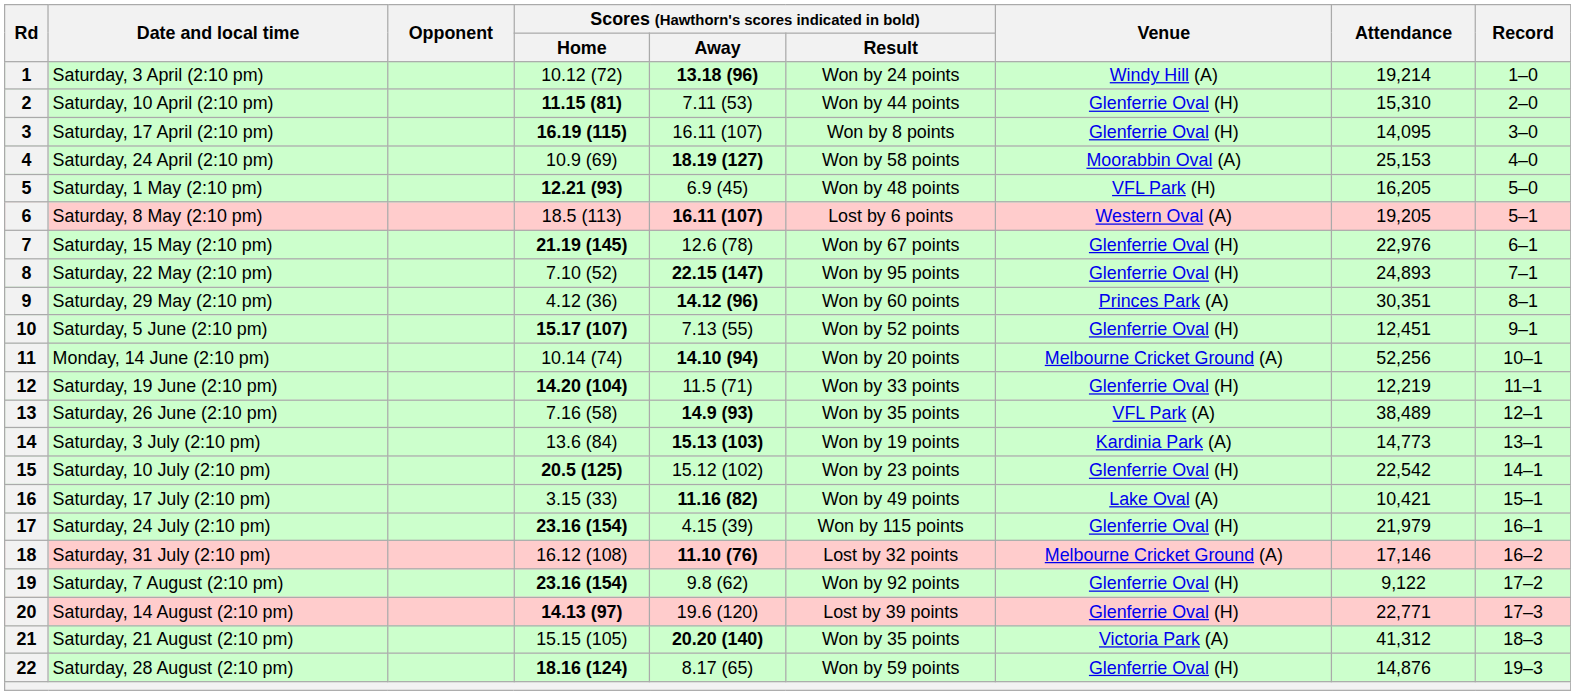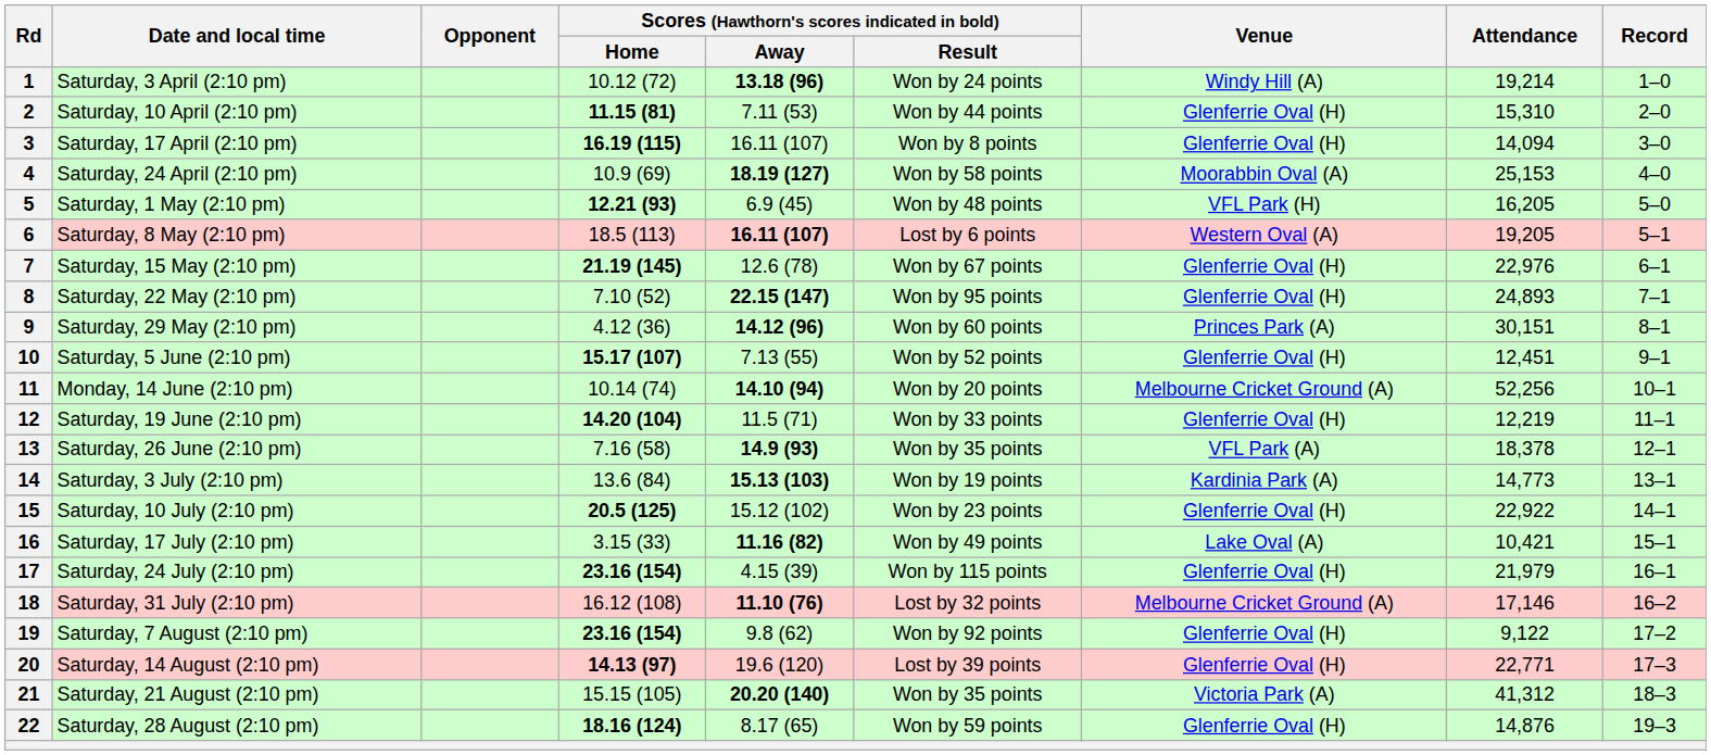 <table class="wikitable" style="font-size:90%; text-align:center; width: 100%; margin-left: auto; margin-right: auto">
 <tr>
 <th rowspan="2">Rd</th>
 <th rowspan="2">Date and local time</th>
 <th rowspan="2">Opponent</th>
 <th colspan="3">Scores <small>(Hawthorn's scores indicated in bold)</small></th>
 <th rowspan="2">Venue</th>
 <th rowspan="2">Attendance</th>
 <th rowspan="2">Record</th>
 </tr>
 <tr>
 <th>Home</th>
 <th>Away</th>
 <th>Result</th>
 </tr>
 <tr style="background:#cfc">
 <th>1</th>
 <td align=left>Saturday, 3 April (2:10 pm)</td>
 <td align=left></td>
 <td>10.12 (72)</td>
 <td><strong>13.18 (96)</strong></td>
 <td>Won by 24 points</td>
 <td><a href='#'>Windy Hill</a> (A)</td>
 <td>19,214</td>
 <td>1–0</td>
 </tr>
 <tr style="background:#cfc">
 <th>2</th>
 <td align=left>Saturday, 10 April (2:10 pm)</td>
 <td align=left></td>
 <td><strong>11.15 (81)</strong></td>
 <td>7.11 (53)</td>
 <td>Won by 44 points</td>
 <td><a href='#'>Glenferrie Oval</a> (H)</td>
 <td>15,310</td>
 <td>2–0</td>
 </tr>
 <tr style="background:#cfc">
 <th>3</th>
 <td align=left>Saturday, 17 April (2:10 pm)</td>
 <td align=left></td>
 <td><strong>16.19 (115)</strong></td>
 <td>16.11 (107)</td>
 <td>Won by 8 points</td>
 <td><a href='#'>Glenferrie Oval</a> (H)</td>
-<td>14,095</td>
+<td>14,094</td>
 <td>3–0</td>
 </tr>
 <tr style="background:#cfc">
 <th>4</th>
 <td align=left>Saturday, 24 April (2:10 pm)</td>
 <td align=left></td>
 <td>10.9 (69)</td>
 <td><strong>18.19 (127)</strong></td>
 <td>Won by 58 points</td>
 <td><a href='#'>Moorabbin Oval</a> (A)</td>
 <td>25,153</td>
 <td>4–0</td>
 </tr>
 <tr style="background:#cfc">
 <th>5</th>
 <td align=left>Saturday, 1 May (2:10 pm)</td>
 <td align=left></td>
 <td><strong>12.21 (93)</strong></td>
 <td>6.9 (45)</td>
 <td>Won by 48 points</td>
 <td><a href='#'>VFL Park</a> (H)</td>
 <td>16,205</td>
 <td>5–0</td>
 </tr>
 <tr style="background:#fcc;">
 <th>6</th>
 <td align=left>Saturday, 8 May (2:10 pm)</td>
 <td align=left></td>
 <td>18.5 (113)</td>
 <td><strong>16.11 (107)</strong></td>
 <td>Lost by 6 points</td>
 <td><a href='#'>Western Oval</a> (A)</td>
 <td>19,205</td>
 <td>5–1</td>
 </tr>
 <tr style="background:#cfc">
 <th>7</th>
 <td align=left>Saturday, 15 May (2:10 pm)</td>
 <td align=left></td>
 <td><strong>21.19 (145)</strong></td>
 <td>12.6 (78)</td>
 <td>Won by 67 points</td>
 <td><a href='#'>Glenferrie Oval</a> (H)</td>
 <td>22,976</td>
 <td>6–1</td>
 </tr>
 <tr style="background:#cfc">
 <th>8</th>
 <td align=left>Saturday, 22 May (2:10 pm)</td>
 <td align=left></td>
 <td>7.10 (52)</td>
 <td><strong>22.15 (147)</strong></td>
 <td>Won by 95 points</td>
 <td><a href='#'>Glenferrie Oval</a> (H)</td>
 <td>24,893</td>
 <td>7–1</td>
 </tr>
 <tr style="background:#cfc">
 <th>9</th>
 <td align=left>Saturday, 29 May (2:10 pm)</td>
 <td align=left></td>
 <td>4.12 (36)</td>
 <td><strong>14.12 (96)</strong></td>
 <td>Won by 60 points</td>
 <td><a href='#'>Princes Park</a> (A)</td>
-<td>30,351</td>
+<td>30,151</td>
 <td>8–1</td>
 </tr>
 <tr style="background:#cfc">
 <th>10</th>
 <td align=left>Saturday, 5 June (2:10 pm)</td>
 <td align=left></td>
 <td><strong>15.17 (107)</strong></td>
 <td>7.13 (55)</td>
 <td>Won by 52 points</td>
 <td><a href='#'>Glenferrie Oval</a> (H)</td>
 <td>12,451</td>
 <td>9–1</td>
 </tr>
 <tr style="background:#cfc">
 <th>11</th>
 <td align=left>Monday, 14 June (2:10 pm)</td>
 <td align=left></td>
 <td>10.14 (74)</td>
 <td><strong>14.10 (94)</strong></td>
 <td>Won by 20 points</td>
 <td><a href='#'>Melbourne Cricket Ground</a> (A)</td>
 <td>52,256</td>
 <td>10–1</td>
 </tr>
 <tr style="background:#cfc">
 <th>12</th>
 <td align=left>Saturday, 19 June (2:10 pm)</td>
 <td align=left></td>
 <td><strong>14.20 (104)</strong></td>
 <td>11.5 (71)</td>
 <td>Won by 33 points</td>
 <td><a href='#'>Glenferrie Oval</a> (H)</td>
 <td>12,219</td>
 <td>11–1</td>
 </tr>
 <tr style="background:#cfc">
 <th>13</th>
 <td align=left>Saturday, 26 June (2:10 pm)</td>
 <td align=left></td>
 <td>7.16 (58)</td>
 <td><strong>14.9 (93)</strong></td>
 <td>Won by 35 points</td>
 <td><a href='#'>VFL Park</a> (A)</td>
-<td>38,489</td>
+<td>18,378</td>
 <td>12–1</td>
 </tr>
 <tr style="background:#cfc">
 <th>14</th>
 <td align=left>Saturday, 3 July (2:10 pm)</td>
 <td align=left></td>
 <td>13.6 (84)</td>
 <td><strong>15.13 (103)</strong></td>
 <td>Won by 19 points</td>
 <td><a href='#'>Kardinia Park</a> (A)</td>
 <td>14,773</td>
 <td>13–1</td>
 </tr>
 <tr style="background:#cfc">
 <th>15</th>
 <td align=left>Saturday, 10 July (2:10 pm)</td>
 <td align=left></td>
 <td><strong>20.5 (125)</strong></td>
 <td>15.12 (102)</td>
 <td>Won by 23 points</td>
 <td><a href='#'>Glenferrie Oval</a> (H)</td>
-<td>22,542</td>
+<td>22,922</td>
 <td>14–1</td>
 </tr>
 <tr style="background:#cfc">
 <th>16</th>
 <td align=left>Saturday, 17 July (2:10 pm)</td>
 <td align=left></td>
 <td>3.15 (33)</td>
 <td><strong>11.16 (82)</strong></td>
 <td>Won by 49 points</td>
 <td><a href='#'>Lake Oval</a> (A)</td>
 <td>10,421</td>
 <td>15–1</td>
 </tr>
 <tr style="background:#cfc">
 <th>17</th>
 <td align=left>Saturday, 24 July (2:10 pm)</td>
 <td align=left></td>
 <td><strong>23.16 (154)</strong></td>
 <td>4.15 (39)</td>
 <td>Won by 115 points</td>
 <td><a href='#'>Glenferrie Oval</a> (H)</td>
 <td>21,979</td>
 <td>16–1</td>
 </tr>
 <tr style="background:#fcc;">
 <th>18</th>
 <td align=left>Saturday, 31 July (2:10 pm)</td>
 <td align=left></td>
 <td>16.12 (108)</td>
 <td><strong>11.10 (76)</strong></td>
 <td>Lost by 32 points</td>
 <td><a href='#'>Melbourne Cricket Ground</a> (A)</td>
 <td>17,146</td>
 <td>16–2</td>
 </tr>
 <tr style="background:#cfc">
 <th>19</th>
 <td align=left>Saturday, 7 August (2:10 pm)</td>
 <td align=left></td>
 <td><strong>23.16 (154)</strong></td>
 <td>9.8 (62)</td>
 <td>Won by 92 points</td>
 <td><a href='#'>Glenferrie Oval</a> (H)</td>
 <td>9,122</td>
 <td>17–2</td>
 </tr>
 <tr style="background:#fcc;">
 <th>20</th>
 <td align=left>Saturday, 14 August (2:10 pm)</td>
 <td align=left></td>
 <td><strong>14.13 (97)</strong></td>
 <td>19.6 (120)</td>
 <td>Lost by 39 points</td>
 <td><a href='#'>Glenferrie Oval</a> (H)</td>
 <td>22,771</td>
 <td>17–3</td>
 </tr>
 <tr style="background:#cfc">
 <th>21</th>
 <td align=left>Saturday, 21 August (2:10 pm)</td>
 <td align=left></td>
 <td>15.15 (105)</td>
 <td><strong>20.20 (140)</strong></td>
 <td>Won by 35 points</td>
 <td><a href='#'>Victoria Park</a> (A)</td>
 <td>41,312</td>
 <td>18–3</td>
 </tr>
 <tr style="background:#cfc">
 <th>22</th>
 <td align=left>Saturday, 28 August (2:10 pm)</td>
 <td align=left></td>
 <td><strong>18.16 (124)</strong></td>
 <td>8.17 (65)</td>
 <td>Won by 59 points</td>
 <td><a href='#'>Glenferrie Oval</a> (H)</td>
 <td>14,876</td>
 <td>19–3</td>
 </tr>
 <tr>
 <th colspan=9></th>
 </tr>
 </table>
